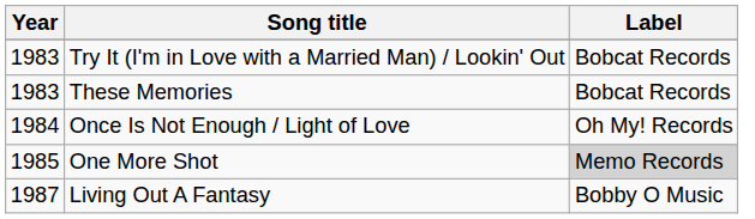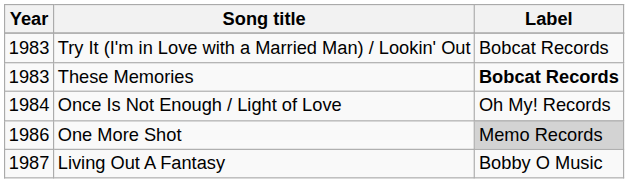 <table class="wikitable">
 <tr>
 <th>Year</th>
 <th>Song title</th>
 <th>Label</th>
 </tr>
 <tr>
 </tr>
 <tr>
 <td>1983</td>
 <td>Try It (I'm in Love with a Married Man) / Lookin' Out</td>
 <td>Bobcat Records</td>
 </tr>
 <tr>
 <td>1983</td>
 <td>These Memories</td>
-<td>Bobcat Records</td>
+<td><strong>Bobcat Records</strong></td>
 </tr>
 <tr>
 <td>1984</td>
 <td>Once Is Not Enough / Light of Love</td>
 <td>Oh My! Records</td>
 </tr>
 <tr>
-<td>1985</td>
+<td>1986</td>
 <td>One More Shot</td>
 <td style="background: lightgrey;">Memo Records</td>
 </tr>
 <tr>
 <td>1987</td>
 <td>Living Out A Fantasy</td>
 <td>Bobby O Music</td>
 </tr>
 </table>
